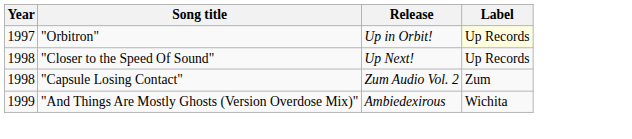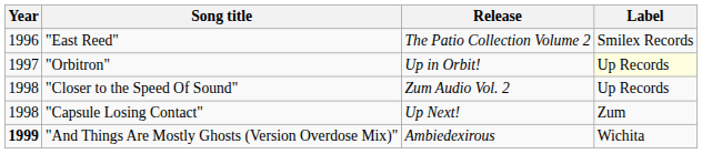 <table class="wikitable sortable">
 <tr>
 <th>Year</th>
 <th>Song title</th>
 <th>Release</th>
 <th>Label</th>
+</tr>
+<tr>
+<td>1996</td>
+<td>"East Reed"</td>
+<td><em>The Patio Collection Volume 2</em></td>
+<td>Smilex Records</td>
 </tr>
 <tr>
 <td>1997</td>
 <td>"Orbitron"</td>
 <td><em>Up in Orbit!</em></td>
 <td style="background: lightyellow;">Up Records</td>
 </tr>
 <tr>
 <td>1998</td>
 <td>"Closer to the Speed Of Sound"</td>
-<td><em>Up Next!</em></td>
+<td><em>Zum Audio Vol. 2</em></td>
 <td>Up Records</td>
 </tr>
 <tr>
 <td>1998</td>
 <td>"Capsule Losing Contact"</td>
-<td><em>Zum Audio Vol. 2</em></td>
+<td><em>Up Next!</em></td>
 <td>Zum</td>
 </tr>
 <tr>
-<td>1999</td>
+<td><strong>1999</strong></td>
 <td>"And Things Are Mostly Ghosts (Version Overdose Mix)"</td>
 <td><em>Ambiedexirous</em></td>
 <td>Wichita</td>
 </tr>
 </table>
